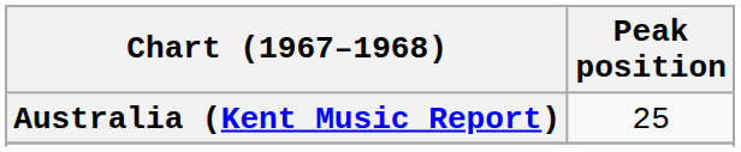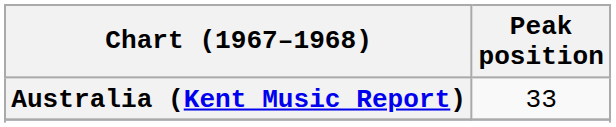 <table class="wikitable sortable plainrowheaders" style="text-align:center">
 <tr>
 <th scope="col">Chart (1967–1968)</th>
 <th scope="col">Peak<br>position</th>
 </tr>
 <tr>
 <th scope="row">Australia (<a href='#'>Kent Music Report</a>)</th>
-<td>25</td>
+<td>33</td>
 </tr>
 <tr>
 </tr>
 <tr>
 </tr>
 <tr>
 </tr>
 </table>
